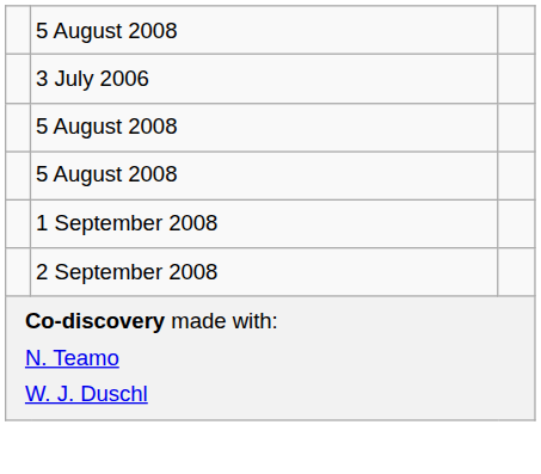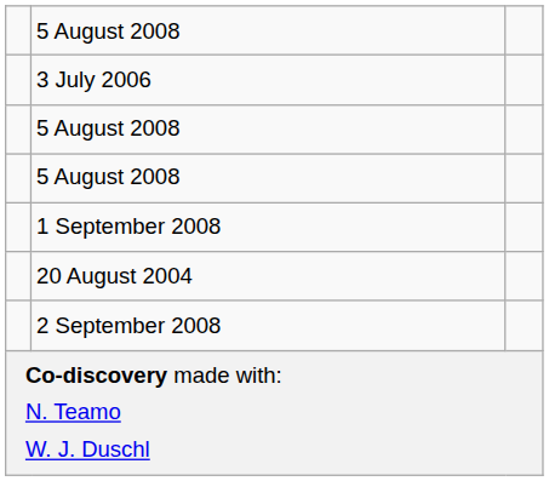 <table class="wikitable" style="font-size: 89%; float: left; width: 24em; margin-right: 1em; line-height: 1.65em">
 <tr>
 <td></td>
 <td>5 August 2008</td>
 <td><small></small> </td>
 </tr>
 <tr>
 <td></td>
 <td>3 July 2006</td>
 <td><small></small> </td>
 </tr>
 <tr>
 <td></td>
 <td>5 August 2008</td>
 <td><small></small> </td>
 </tr>
 <tr>
 <td></td>
 <td>5 August 2008</td>
 <td><small></small> </td>
 </tr>
 <tr>
 <td></td>
 <td>1 September 2008</td>
 <td><small></small> </td>
 </tr>
 <tr>
 <td></td>
+<td>20 August 2004</td>
+<td><small></small> </td>
+</tr>
+<tr>
+<td></td>
 <td>2 September 2008</td>
 <td><small></small> </td>
 </tr>
 <tr>
 <th colspan=3 style="font-weight: normal; text-align: left; padding: 4px 12px;"><strong>Co-discovery</strong> made with:<br> <a href='#'>N. Teamo</a> <br> <a href='#'>W. J. Duschl</a></th>
 </tr>
 </table>
